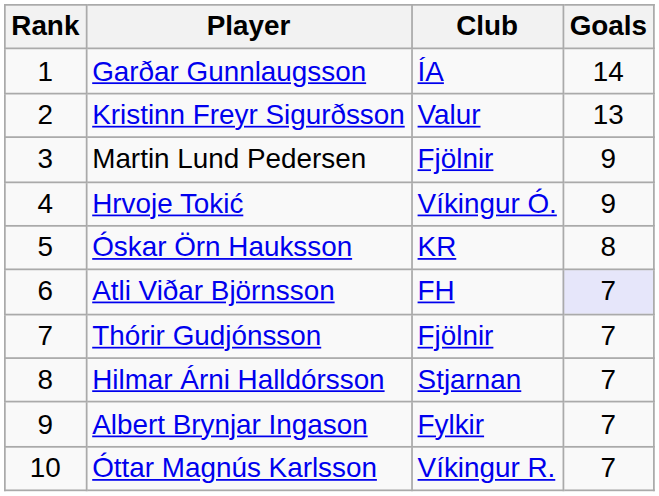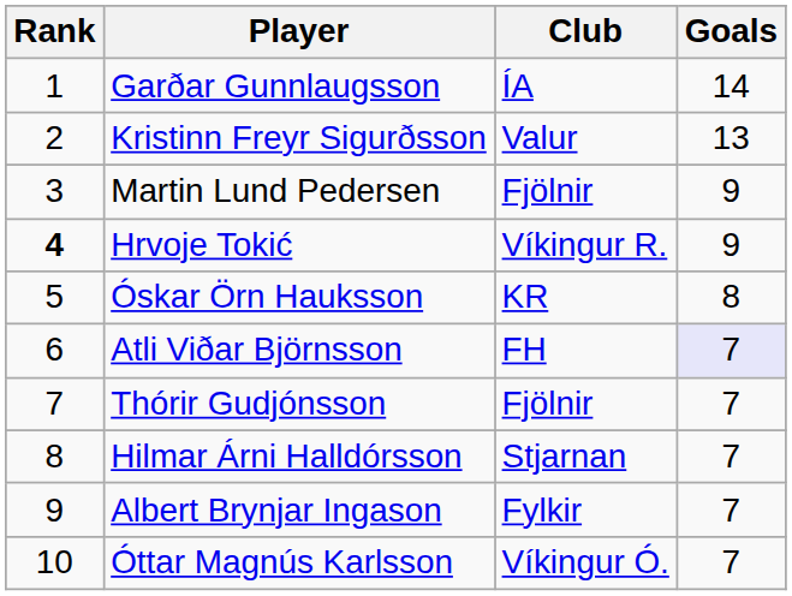 <table class="wikitable sortable" style="text-align:center">
 <tr>
 <th>Rank</th>
 <th>Player</th>
 <th>Club</th>
 <th>Goals</th>
 </tr>
 <tr>
 <td>1</td>
 <td align="left"> <a href='#'>Garðar Gunnlaugsson</a></td>
 <td align="left"><a href='#'>ÍA</a></td>
 <td>14</td>
 </tr>
 <tr>
 <td>2</td>
 <td align="left"> <a href='#'>Kristinn Freyr Sigurðsson</a></td>
 <td align="left"><a href='#'>Valur</a></td>
 <td>13</td>
 </tr>
 <tr>
 <td>3</td>
 <td align="left"> Martin Lund Pedersen</td>
 <td align="left"><a href='#'>Fjölnir</a></td>
 <td>9</td>
 </tr>
 <tr>
-<td>4</td>
+<td><strong>4</strong></td>
 <td align="left"> <a href='#'>Hrvoje Tokić</a></td>
-<td align="left"><a href='#'>Víkingur Ó.</a></td>
+<td align="left"><a href='#'>Víkingur R.</a></td>
 <td>9</td>
 </tr>
 <tr>
 <td>5</td>
 <td align="left"> <a href='#'>Óskar Örn Hauksson</a></td>
 <td align="left"><a href='#'>KR</a></td>
 <td>8</td>
 </tr>
 <tr>
 <td>6</td>
 <td align="left"> <a href='#'>Atli Viðar Björnsson</a></td>
 <td align="left"><a href='#'>FH</a></td>
 <td style="background: lavender;">7</td>
 </tr>
 <tr>
 <td>7</td>
 <td align="left"> <a href='#'>Thórir Gudjónsson</a></td>
 <td align="left"><a href='#'>Fjölnir</a></td>
 <td>7</td>
 </tr>
 <tr>
 <td>8</td>
 <td align="left"> <a href='#'>Hilmar Árni Halldórsson</a></td>
 <td align="left"><a href='#'>Stjarnan</a></td>
 <td>7</td>
 </tr>
 <tr>
 <td>9</td>
 <td align="left"> <a href='#'>Albert Brynjar Ingason</a></td>
 <td align="left"><a href='#'>Fylkir</a></td>
 <td>7</td>
 </tr>
 <tr>
 <td>10</td>
 <td align="left"> <a href='#'>Óttar Magnús Karlsson</a></td>
-<td align="left"><a href='#'>Víkingur R.</a></td>
+<td align="left"><a href='#'>Víkingur Ó.</a></td>
 <td>7</td>
 </tr>
 </table>
